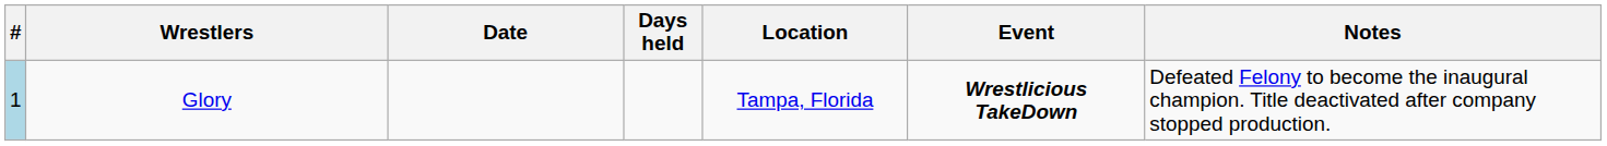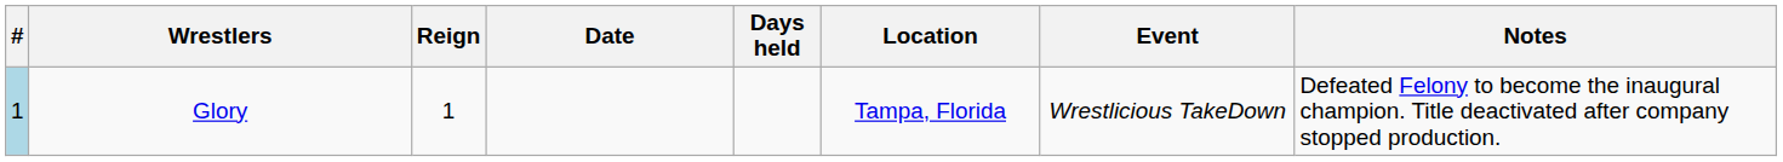 <table class="wikitable sortable" width=98% style="text-align:center;">
 <tr>
 <th width=0%>#</th>
 <th width=23%>Wrestlers</th>
+<th width=0%>Reign</th>
 <th width=15%>Date</th>
 <th width=5%>Days<br>held</th>
 <th width=13%>Location</th>
 <th width=15%>Event</th>
 <th width=40% class="unsortable">Notes</th>
 </tr>
 <tr>
 <td style="background: lightblue;">1</td>
 <td><a href='#'>Glory</a></td>
+<td>1</td>
 <td></td>
 <td></td>
 <td><a href='#'>Tampa, Florida</a></td>
-<td><strong><em>Wrestlicious TakeDown</em></strong></td>
+<td><em>Wrestlicious TakeDown</em></td>
 <td align=left>Defeated <a href='#'>Felony</a> to become the inaugural champion. Title deactivated after company stopped production.</td>
 </tr>
 </table>
